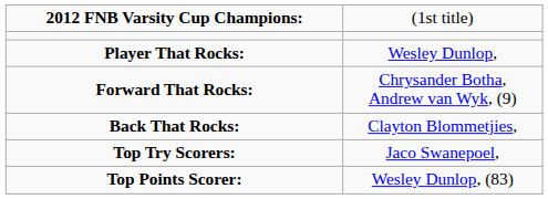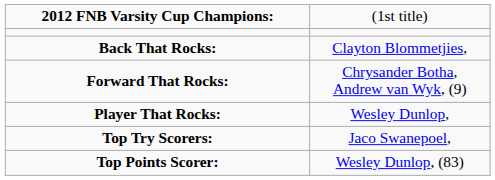 <table class="wikitable" style="text-align: center; margin: 0 auto; width: 40%">
 <tr>
 <td><strong>2012 FNB Varsity Cup Champions:<br></strong></td>
 <td> (1st title)</td>
 </tr>
 <tr>
 <td></td>
 </tr>
 <tr>
-<td><strong>Player That Rocks:</strong></td>
-<td><a href='#'>Wesley Dunlop</a>, </td>
+<td><strong>Back That Rocks:</strong></td>
+<td><a href='#'>Clayton Blommetjies</a>, </td>
 </tr>
 <tr>
 <td><strong>Forward That Rocks:</strong></td>
 <td><a href='#'>Chrysander Botha</a>, <br><a href='#'>Andrew van Wyk</a>,  (9)</td>
 </tr>
 <tr>
-<td><strong>Back That Rocks:</strong></td>
-<td><a href='#'>Clayton Blommetjies</a>, </td>
+<td><strong>Player That Rocks:</strong></td>
+<td><a href='#'>Wesley Dunlop</a>, </td>
 </tr>
 <tr>
 <td><strong>Top Try Scorers:</strong></td>
 <td><a href='#'>Jaco Swanepoel</a>, </td>
 </tr>
 <tr>
 <td><strong>Top Points Scorer:</strong></td>
 <td><a href='#'>Wesley Dunlop</a>,  (83)</td>
 </tr>
 </table>
